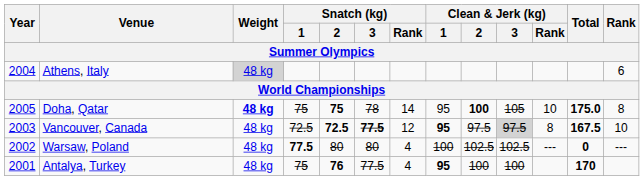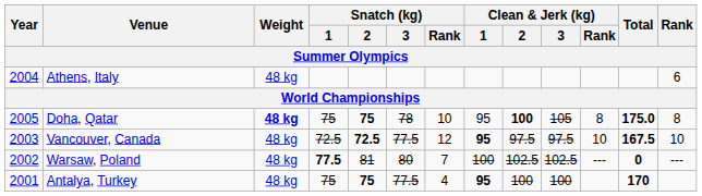 <table class = "wikitable" style="text-align:center;">
 <tr>
 <th rowspan=2 width=40>Year</th>
 <th rowspan=2 width=250>Venue</th>
 <th rowspan=2 width=60>Weight</th>
 <th colspan=4>Snatch (kg)</th>
 <th colspan=4>Clean & Jerk (kg)</th>
 <th rowspan=2 width=40>Total</th>
 <th rowspan=2 width=40>Rank</th>
 </tr>
 <tr>
 <th width=40>1</th>
 <th width=40>2</th>
 <th width=40>3</th>
 <th width=40>Rank</th>
 <th width=40>1</th>
 <th width=40>2</th>
 <th width=40>3</th>
 <th width=40>Rank</th>
 </tr>
 <tr>
 <th colspan=13><a href='#'>Summer Olympics</a></th>
 </tr>
 <tr>
 <td><a href='#'>2004</a></td>
 <td align=left> <a href='#'>Athens</a>, <a href='#'>Italy</a></td>
-<td style="background: lightgrey;"><a href='#'>48 kg</a></td>
+<td><a href='#'>48 kg</a></td>
 <td></td>
 <td></td>
 <td></td>
 <td></td>
 <td></td>
 <td></td>
 <td></td>
 <td></td>
 <td></td>
 <td>6</td>
 </tr>
 <tr>
 <th colspan=13><a href='#'>World Championships</a></th>
 </tr>
 <tr>
 <td><a href='#'>2005</a></td>
 <td align=left> <a href='#'>Doha</a>, <a href='#'>Qatar</a></td>
 <td><strong><a href='#'>48 kg</a></strong></td>
 <td><s> 75</s></td>
 <td><strong>75</strong></td>
 <td><s> 78</s></td>
-<td>14</td>
+<td>10</td>
 <td>95</td>
 <td><strong>100</strong></td>
 <td><s>105</s></td>
-<td>10</td>
+<td>8</td>
 <td><strong>175.0</strong></td>
 <td>8</td>
 </tr>
 <tr>
 <td><a href='#'>2003</a></td>
 <td align=left> <a href='#'>Vancouver</a>, <a href='#'>Canada</a></td>
 <td><a href='#'>48 kg</a></td>
 <td><s>72.5</s></td>
 <td><strong>72.5</strong></td>
-<td><strong><s>77.5</s></strong></td>
+<td><s>77.5</s></td>
 <td>12</td>
 <td><strong>95</strong></td>
 <td><s>97.5</s></td>
-<td style="background: lightgrey;"><s>97.5</s></td>
-<td>8</td>
+<td><s>97.5</s></td>
+<td>10</td>
 <td><strong>167.5</strong></td>
 <td>10</td>
 </tr>
 <tr>
 <td><a href='#'>2002</a></td>
 <td align=left> <a href='#'>Warsaw</a>, <a href='#'>Poland</a></td>
 <td><a href='#'>48 kg</a></td>
 <td><strong>77.5</strong></td>
+<td><s>81</s></td>
 <td><s>80</s></td>
-<td><s>80</s></td>
-<td>4</td>
+<td>7</td>
 <td><s>100</s></td>
 <td><s>102.5</s></td>
 <td><s>102.5</s></td>
 <td>---</td>
 <td><strong>0</strong></td>
 <td>---</td>
 </tr>
 <tr>
 <td><a href='#'>2001</a></td>
 <td align=left> <a href='#'>Antalya</a>, <a href='#'>Turkey</a></td>
 <td><a href='#'>48 kg</a></td>
 <td><s>75</s></td>
-<td><strong>76</strong></td>
+<td><strong>75</strong></td>
 <td><s>77.5</s></td>
 <td>4</td>
 <td><strong>95</strong></td>
 <td><s>100</s></td>
 <td><s>100</s></td>
 <td></td>
 <td><strong>170</strong></td>
 <td></td>
 </tr>
 </table>
